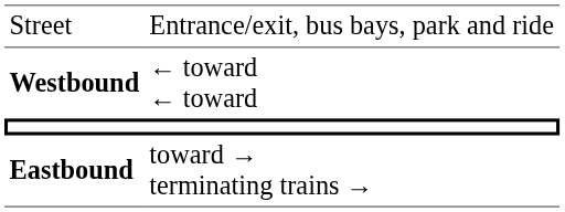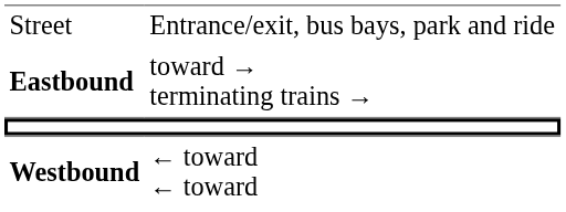 <table border="0" cellspacing="0" cellpadding="3" table>
 <tr>
 <td style="border-top:solid 1px gray" valign="top">Street</td>
 <td style="border-top:solid 1px gray" valign="top">Entrance/exit, bus bays, park and ride</td>
 </tr>
 <tr>
-<td style="border-top:solid 1px gray"><strong>Westbound</strong></td>
-<td style="border-top:solid 1px gray">←  toward  <br>←  toward  </td>
+<td style="border-bottom:solid 1px gray"><strong>Eastbound</strong></td>
+<td style="border-bottom:solid 1px gray">  toward   →<br>  terminating trains →</td>
 </tr>
 <tr>
 <td colspan="2" style="border-top:solid 2px black;border-right:solid 2px black;border-left:solid 2px black;border-bottom:solid 2px black;text-align:center"></td>
 </tr>
 <tr>
-<td style="border-bottom:solid 1px gray"><strong>Eastbound</strong></td>
-<td style="border-bottom:solid 1px gray">  toward   →<br>  terminating trains →</td>
+<td style="border-top:solid 1px gray"><strong>Westbound</strong></td>
+<td style="border-top:solid 1px gray">←  toward  <br>←  toward  </td>
 </tr>
 </table>
